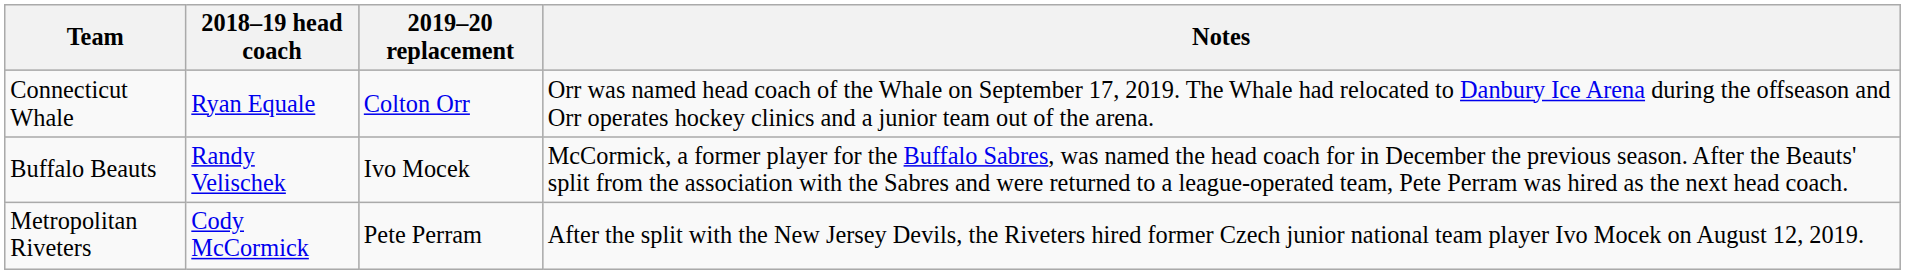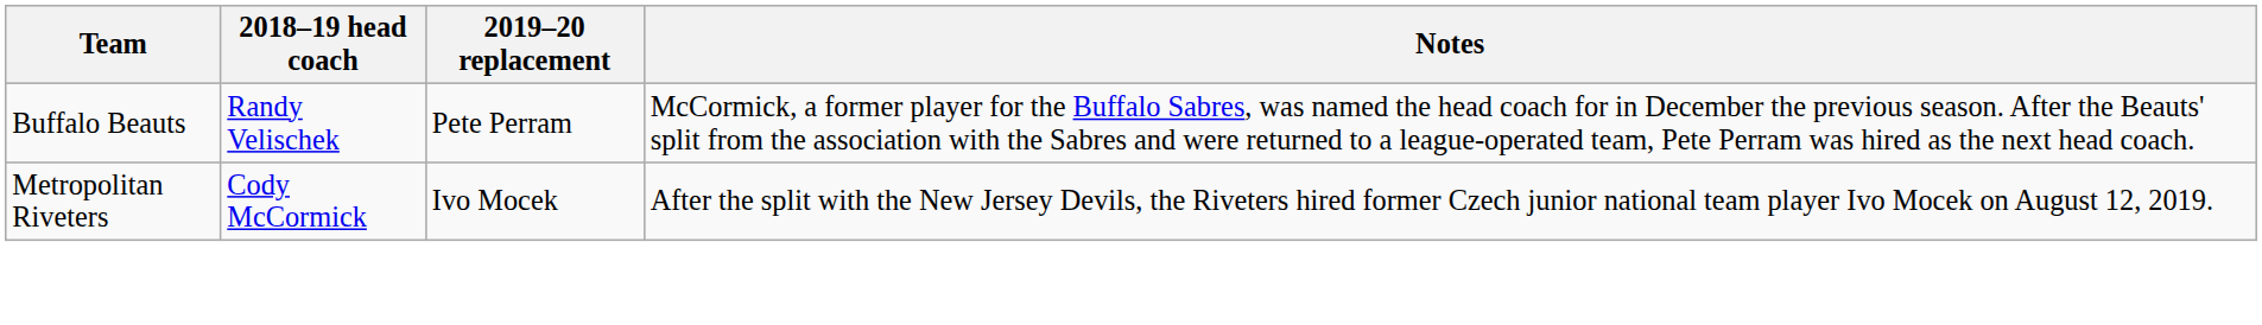 <table class="wikitable">
 <tr>
 <th>Team</th>
 <th>2018–19 head coach</th>
 <th>2019–20 replacement</th>
 <th>Notes</th>
 </tr>
 <tr>
-<td>Connecticut Whale</td>
-<td><a href='#'>Ryan Equale</a></td>
-<td><a href='#'>Colton Orr</a></td>
-<td>Orr was named head coach of the Whale on September 17, 2019. The Whale had relocated to <a href='#'>Danbury Ice Arena</a> during the offseason and Orr operates hockey clinics and a junior team out of the arena.</td>
-</tr>
-<tr>
 <td>Buffalo Beauts</td>
 <td><a href='#'>Randy Velischek</a></td>
-<td>Ivo Mocek</td>
+<td>Pete Perram</td>
 <td>McCormick, a former player for the <a href='#'>Buffalo Sabres</a>, was named the head coach for in December the previous season. After the Beauts' split from the association with the Sabres and were returned to a league-operated team, Pete Perram was hired as the next head coach.</td>
 </tr>
 <tr>
 <td>Metropolitan Riveters</td>
 <td><a href='#'>Cody McCormick</a></td>
-<td>Pete Perram</td>
+<td>Ivo Mocek</td>
 <td>After the split with the New Jersey Devils, the Riveters hired former Czech junior national team player Ivo Mocek on August 12, 2019.</td>
 </tr>
 </table>
